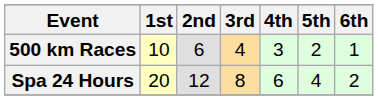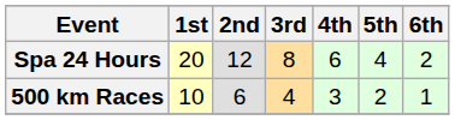 <table class="wikitable" style="font-size: 85%; text-align:center;">
 <tr>
 </tr>
 <tr>
 <th>Event</th>
 <th>1st</th>
 <th>2nd</th>
 <th>3rd</th>
 <th>4th</th>
 <th>5th</th>
 <th>6th</th>
 </tr>
 <tr>
+<th>Spa 24 Hours</th>
+<td style="background:#FFFFBF;">20</td>
+<td style="background:#DFDFDF;">12</td>
+<td style="background:#FFDF9F;">8</td>
+<td style="background:#DFFFDF;">6</td>
+<td style="background:#DFFFDF;">4</td>
+<td style="background:#DFFFDF;">2</td>
+</tr>
+<tr>
 <th>500 km Races</th>
 <td style="background:#FFFFBF;">10</td>
 <td style="background:#DFDFDF;">6</td>
 <td style="background:#FFDF9F;">4</td>
 <td style="background:#DFFFDF;">3</td>
 <td style="background:#DFFFDF;">2</td>
 <td style="background:#DFFFDF;">1</td>
 </tr>
 <tr>
-<th>Spa 24 Hours</th>
-<td style="background:#FFFFBF;">20</td>
-<td style="background:#DFDFDF;">12</td>
-<td style="background:#FFDF9F;">8</td>
-<td style="background:#DFFFDF;">6</td>
-<td style="background:#DFFFDF;">4</td>
-<td style="background:#DFFFDF;">2</td>
-</tr>
-<tr>
 </tr>
 </table>
